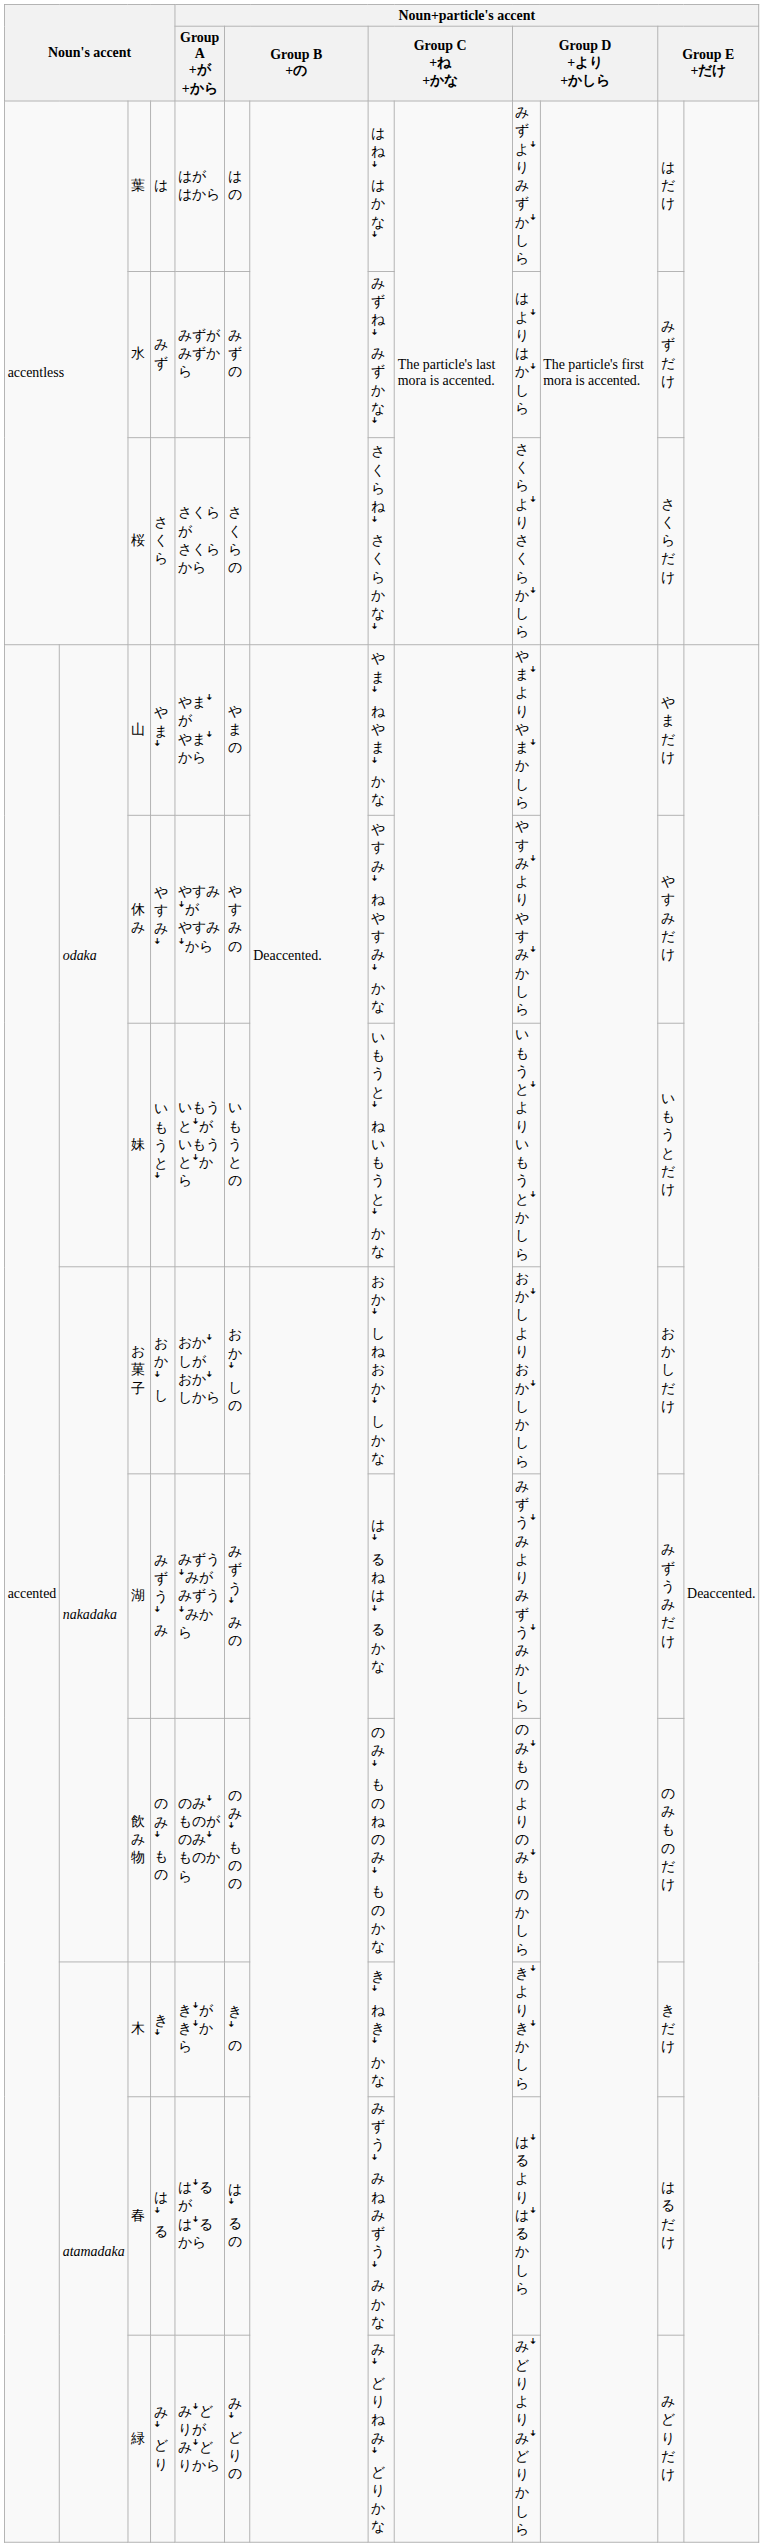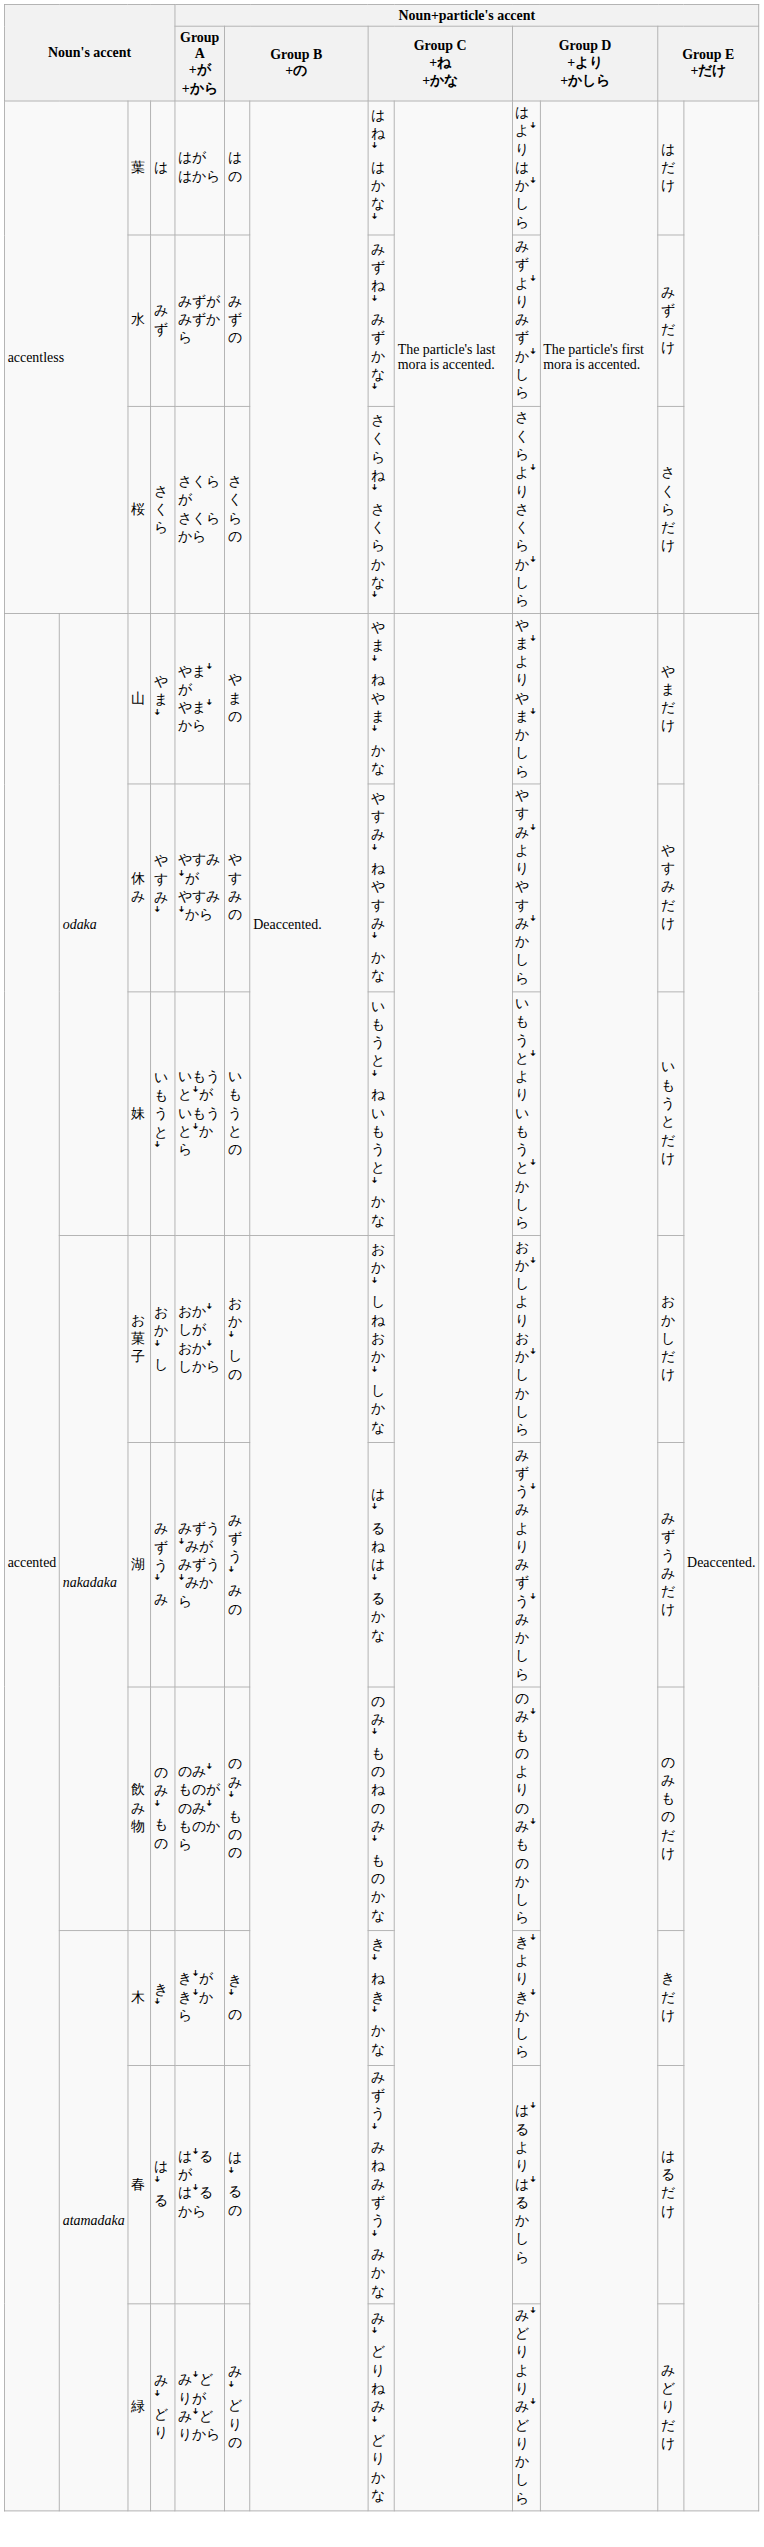 <table class="wikitable">
 <tr>
 <th rowspan=2 colspan=4>Noun's accent</th>
 <th colspan=9>Noun+particle's accent</th>
 </tr>
 <tr>
 <th>Group A<br>+が<br>+から</th>
 <th colspan=2>Group B<br>+の</th>
 <th colspan=2>Group C<br>+ね<br>+かな</th>
 <th colspan=2>Group D<br>+より<br>+かしら</th>
 <th colspan=2>Group E<br>+だけ</th>
 </tr>
 <tr>
 <td rowspan=3 colspan=2>accentless</td>
 <td>葉</td>
 <td>は</td>
 <td>はが<br>はから</td>
 <td>はの</td>
 <td rowspan=3 style=width:8em></td>
 <td>はねꜜ<br>はかなꜜ</td>
 <td rowspan=3 style=width:8em>The particle's last mora is accented.</td>
-<td>みずよꜜり<br>みずかꜜしら</td>
+<td>はよꜜり<br>はかꜜしら</td>
 <td rowspan=3 style=width:8em>The particle's first mora is accented.</td>
 <td>はだけ</td>
 </tr>
 <tr>
 <td>水</td>
 <td>みず</td>
 <td>みずが<br>みずから</td>
 <td>みずの</td>
 <td>みずねꜜ<br>みずかなꜜ</td>
-<td>はよꜜり<br>はかꜜしら</td>
+<td>みずよꜜり<br>みずかꜜしら</td>
 <td>みずだけ</td>
 </tr>
 <tr>
 <td>桜</td>
 <td>さくら</td>
 <td>さくらが<br>さくらから</td>
 <td>さくらの</td>
 <td>さくらねꜜ<br>さくらかなꜜ</td>
 <td>さくらよꜜり<br>さくらかꜜしら</td>
 <td>さくらだけ</td>
 </tr>
 <tr>
 <td rowspan=9>accented</td>
 <td rowspan=3><em>odaka</em></td>
 <td>山</td>
 <td>やまꜜ</td>
 <td>やまꜜが<br>やまꜜから</td>
 <td>やまの</td>
 <td rowspan=3>Deaccented.</td>
 <td>やまꜜね<br>やまꜜかな</td>
 <td rowspan=9></td>
 <td>やまꜜより<br>やまꜜかしら</td>
 <td rowspan=9></td>
 <td>やまだけ</td>
 <td rowspan=9>Deaccented.</td>
 </tr>
 <tr>
 <td>休み</td>
 <td>やすみꜜ</td>
 <td>やすみꜜが<br>やすみꜜから</td>
 <td>やすみの</td>
 <td>やすみꜜね<br>やすみꜜかな</td>
 <td>やすみꜜより<br>やすみꜜかしら</td>
 <td>やすみだけ</td>
 </tr>
 <tr>
 <td>妹</td>
 <td>いもうとꜜ</td>
 <td>いもうとꜜが<br>いもうとꜜから</td>
 <td>いもうとの</td>
 <td>いもうとꜜね<br>いもうとꜜかな</td>
 <td>いもうとꜜより<br>いもうとꜜかしら</td>
 <td>いもうとだけ</td>
 </tr>
 <tr>
 <td rowspan=3><em>nakadaka</em></td>
 <td>お菓子</td>
 <td>おかꜜし</td>
 <td>おかꜜしが<br>おかꜜしから</td>
 <td>おかꜜしの</td>
 <td rowspan=6></td>
 <td>おかꜜしね<br>おかꜜしかな</td>
 <td>おかꜜしより<br>おかꜜしかしら</td>
 <td>おかしだけ</td>
 </tr>
 <tr>
 <td>湖</td>
 <td>みずうꜜみ</td>
 <td>みずうꜜみが<br>みずうꜜみから</td>
 <td>みずうꜜみの</td>
 <td>はꜜるね<br>はꜜるかな</td>
 <td>みずうꜜみより<br>みずうꜜみかしら</td>
 <td>みずうみだけ</td>
 </tr>
 <tr>
 <td>飲み物</td>
 <td>のみꜜもの</td>
 <td>のみꜜものが<br>のみꜜものから</td>
 <td>のみꜜものの</td>
 <td>のみꜜものね<br>のみꜜものかな</td>
 <td>のみꜜものより<br>のみꜜものかしら</td>
 <td>のみものだけ</td>
 </tr>
 <tr>
 <td rowspan=3><em>atamadaka</em></td>
 <td>木</td>
 <td>きꜜ</td>
 <td>きꜜが<br>きꜜから</td>
 <td>きꜜの</td>
 <td>きꜜね<br>きꜜかな</td>
 <td>きꜜより<br>きꜜかしら</td>
 <td>きだけ</td>
 </tr>
 <tr>
 <td>春</td>
 <td>はꜜる</td>
 <td>はꜜるが<br>はꜜるから</td>
 <td>はꜜるの</td>
 <td>みずうꜜみね<br>みずうꜜみかな</td>
 <td>はꜜるより<br>はꜜるかしら</td>
 <td>はるだけ</td>
 </tr>
 <tr>
 <td>緑</td>
 <td>みꜜどり</td>
 <td>みꜜどりが<br>みꜜどりから</td>
 <td>みꜜどりの</td>
 <td>みꜜどりね<br>みꜜどりかな</td>
 <td>みꜜどりより<br>みꜜどりかしら</td>
 <td>みどりだけ</td>
 </tr>
 </table>
